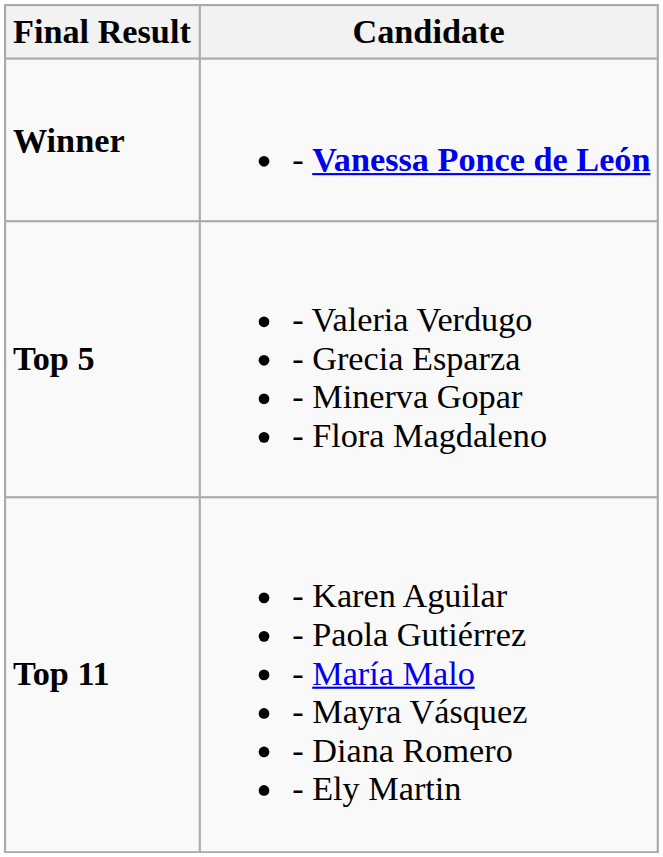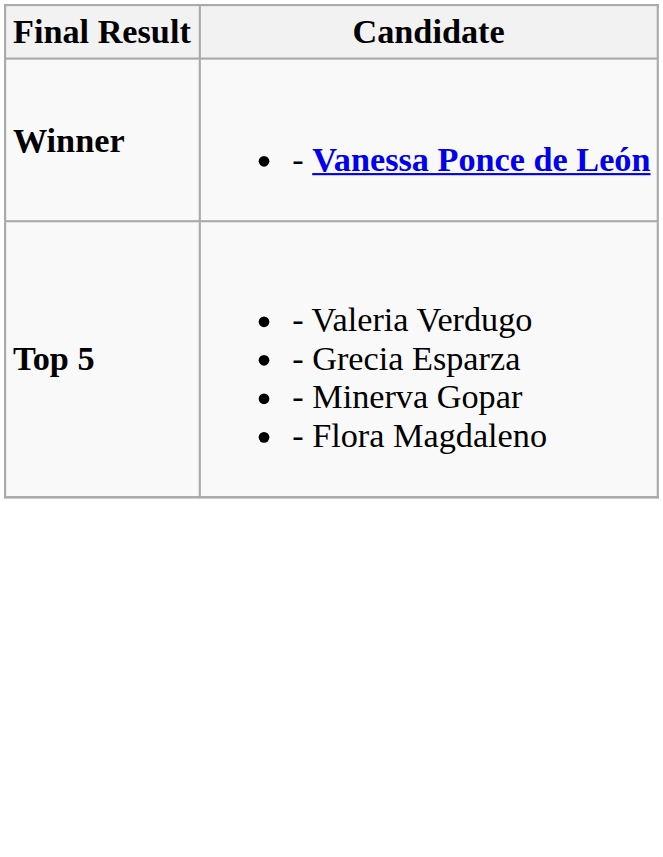 <table class="wikitable">
 <tr>
 <th>Final Result</th>
 <th>Candidate</th>
 </tr>
 <tr>
 <td><strong>Winner</strong></td>
 <td><br><ul><li><strong></strong> - <strong><a href='#'>Vanessa Ponce de León</a></strong></li></ul></td>
 </tr>
 <tr>
 <td><strong>Top 5</strong></td>
 <td><br><ul><li><strong></strong> - Valeria Verdugo</li><li><strong></strong> - Grecia Esparza</li><li><strong></strong> - Minerva Gopar</li><li><strong></strong> - Flora Magdaleno</li></ul></td>
 </tr>
 <tr>
-<td><strong>Top 11</strong></td>
-<td><br><ul><li><strong></strong> - Karen Aguilar</li><li><strong></strong> - Paola Gutiérrez</li><li><strong></strong> - <a href='#'>María Malo</a></li><li><strong></strong> - Mayra Vásquez</li><li><strong></strong> - Diana Romero</li><li><strong></strong> - Ely Martin</li></ul></td>
-</tr>
-<tr>
 </tr>
 </table>
